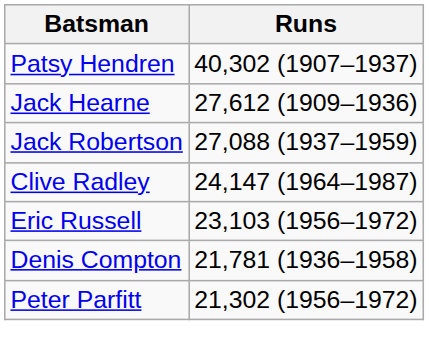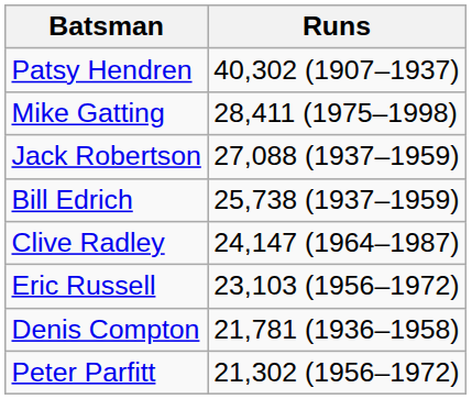 <table class="wikitable">
 <tr>
 <th>Batsman</th>
 <th>Runs</th>
 </tr>
 <tr>
 <td><a href='#'>Patsy Hendren</a></td>
 <td>40,302 (1907–1937)</td>
 </tr>
 <tr>
-<td><a href='#'>Jack Hearne</a></td>
-<td>27,612 (1909–1936)</td>
+<td><a href='#'>Mike Gatting</a></td>
+<td>28,411 (1975–1998)</td>
 </tr>
 <tr>
 <td><a href='#'>Jack Robertson</a></td>
 <td>27,088 (1937–1959)</td>
+</tr>
+<tr>
+<td><a href='#'>Bill Edrich</a></td>
+<td>25,738 (1937–1959)</td>
 </tr>
 <tr>
 <td><a href='#'>Clive Radley</a></td>
 <td>24,147 (1964–1987)</td>
 </tr>
 <tr>
 <td><a href='#'>Eric Russell</a></td>
 <td>23,103 (1956–1972)</td>
 </tr>
 <tr>
 <td><a href='#'>Denis Compton</a></td>
 <td>21,781 (1936–1958)</td>
 </tr>
 <tr>
 <td><a href='#'>Peter Parfitt</a></td>
 <td>21,302 (1956–1972)</td>
 </tr>
 </table>
